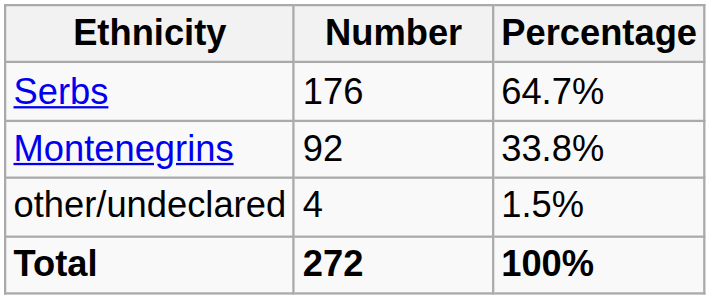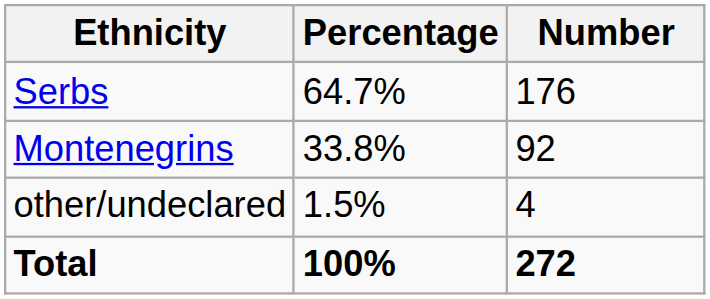 <table class="wikitable">
 <tr>
 <th width="100px">Ethnicity</th>
+<th width="80px">Percentage</th>
 <th width="80px">Number</th>
-<th width="80px">Percentage</th>
 </tr>
 <tr>
 <td><a href='#'>Serbs</a></td>
+<td>64.7%</td>
 <td>176</td>
-<td>64.7%</td>
 </tr>
 <tr>
 <td><a href='#'>Montenegrins</a></td>
+<td>33.8%</td>
 <td>92</td>
-<td>33.8%</td>
 </tr>
 <tr>
 <td>other/undeclared</td>
+<td>1.5%</td>
 <td>4</td>
-<td>1.5%</td>
 </tr>
 <tr>
 <td><strong>Total</strong></td>
+<td><strong>100%</strong></td>
 <td><strong>272</strong></td>
-<td><strong>100%</strong></td>
 </tr>
 </table>
